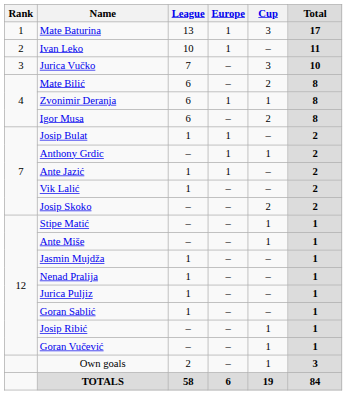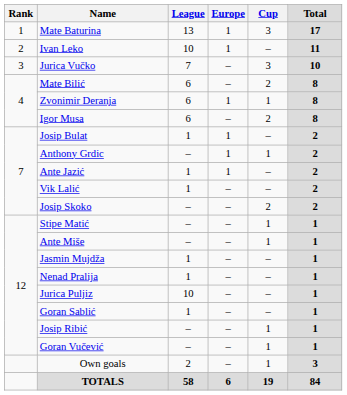 <table class="wikitable" style="font-size: 95%; text-align: center;">
 <tr>
 <th width=40>Rank</th>
 <th width=180>Name</th>
 <th width=50><a href='#'>League</a></th>
 <th width=50><a href='#'>Europe</a></th>
 <th width=50><a href='#'>Cup</a></th>
 <th width=70 style="background: #DCDCDC">Total</th>
 </tr>
 <tr>
 <td rowspan=1>1</td>
 <td style="text-align:left;"> <a href='#'>Mate Baturina</a></td>
 <td>13</td>
 <td>1</td>
 <td>3</td>
 <th style="background: #DCDCDC">17</th>
 </tr>
 <tr>
 <td rowspan=1>2</td>
 <td style="text-align:left;"> <a href='#'>Ivan Leko</a></td>
 <td>10</td>
 <td>1</td>
 <td>–</td>
 <th style="background: #DCDCDC">11</th>
 </tr>
 <tr>
 <td rowspan=1>3</td>
 <td style="text-align:left;"> <a href='#'>Jurica Vučko</a></td>
 <td>7</td>
 <td>–</td>
 <td>3</td>
 <th style="background: #DCDCDC">10</th>
 </tr>
 <tr>
 <td rowspan=3>4</td>
 <td style="text-align:left;"> <a href='#'>Mate Bilić</a></td>
 <td>6</td>
 <td>–</td>
 <td>2</td>
 <th style="background: #DCDCDC">8</th>
 </tr>
 <tr>
 <td style="text-align:left;"> <a href='#'>Zvonimir Deranja</a></td>
 <td>6</td>
 <td>1</td>
 <td>1</td>
 <th style="background: #DCDCDC">8</th>
 </tr>
 <tr>
 <td style="text-align:left;"> <a href='#'>Igor Musa</a></td>
 <td>6</td>
 <td>–</td>
 <td>2</td>
 <th style="background: #DCDCDC">8</th>
 </tr>
 <tr>
 <td rowspan=5>7</td>
 <td style="text-align:left;"> <a href='#'>Josip Bulat</a></td>
 <td>1</td>
 <td>1</td>
 <td>–</td>
 <th style="background: #DCDCDC">2</th>
 </tr>
 <tr>
 <td style="text-align:left;"> <a href='#'>Anthony Grdic</a></td>
 <td>–</td>
 <td>1</td>
 <td>1</td>
 <th style="background: #DCDCDC">2</th>
 </tr>
 <tr>
 <td style="text-align:left;"> <a href='#'>Ante Jazić</a></td>
 <td>1</td>
 <td>1</td>
 <td>–</td>
 <th style="background: #DCDCDC">2</th>
 </tr>
 <tr>
 <td style="text-align:left;"> <a href='#'>Vik Lalić</a></td>
 <td>1</td>
 <td>–</td>
 <td>–</td>
 <th style="background: #DCDCDC">2</th>
 </tr>
 <tr>
 <td style="text-align:left;"> <a href='#'>Josip Skoko</a></td>
 <td>–</td>
 <td>–</td>
 <td>2</td>
 <th style="background: #DCDCDC">2</th>
 </tr>
 <tr>
 <td rowspan=8>12</td>
 <td style="text-align:left;"> <a href='#'>Stipe Matić</a></td>
 <td>–</td>
 <td>–</td>
 <td>1</td>
 <th style="background: #DCDCDC">1</th>
 </tr>
 <tr>
 <td style="text-align:left;"> <a href='#'>Ante Miše</a></td>
 <td>–</td>
 <td>–</td>
 <td>1</td>
 <th style="background: #DCDCDC">1</th>
 </tr>
 <tr>
 <td style="text-align:left;"> <a href='#'>Jasmin Mujdža</a></td>
 <td>1</td>
 <td>–</td>
 <td>–</td>
 <th style="background: #DCDCDC">1</th>
 </tr>
 <tr>
 <td style="text-align:left;"> <a href='#'>Nenad Pralija</a></td>
 <td>1</td>
 <td>–</td>
 <td>–</td>
 <th style="background: #DCDCDC">1</th>
 </tr>
 <tr>
 <td style="text-align:left;"> <a href='#'>Jurica Puljiz</a></td>
-<td>1</td>
+<td>10</td>
 <td>–</td>
 <td>–</td>
 <th style="background: #DCDCDC">1</th>
 </tr>
 <tr>
 <td style="text-align:left;"> <a href='#'>Goran Sablić</a></td>
 <td>1</td>
 <td>–</td>
 <td>–</td>
 <th style="background: #DCDCDC">1</th>
 </tr>
 <tr>
 <td style="text-align:left;"> <a href='#'>Josip Ribić</a></td>
 <td>–</td>
 <td>–</td>
 <td>1</td>
 <th style="background: #DCDCDC">1</th>
 </tr>
 <tr>
 <td style="text-align:left;"> <a href='#'>Goran Vučević</a></td>
 <td>–</td>
 <td>–</td>
 <td>1</td>
 <th style="background: #DCDCDC">1</th>
 </tr>
 <tr>
 <td></td>
 <td style="text-align:center;">Own goals</td>
 <td>2</td>
 <td>–</td>
 <td>1</td>
 <th style="background: #DCDCDC">3</th>
 </tr>
 <tr>
 <td></td>
 <th style="background: #DCDCDC">TOTALS</th>
 <th style="background: #DCDCDC">58</th>
 <th style="background: #DCDCDC">6</th>
 <th style="background: #DCDCDC">19</th>
 <th style="background: #DCDCDC">84</th>
 </tr>
 </table>
